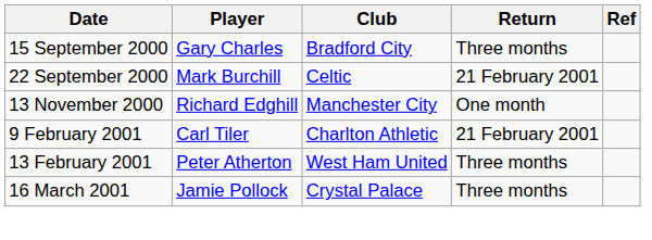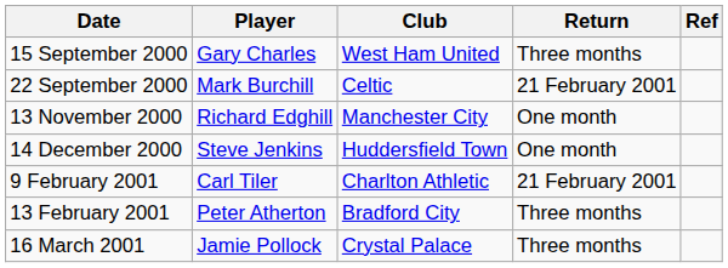 <table class="wikitable" style="text-align: left">
 <tr>
 <th>Date</th>
 <th>Player</th>
 <th>Club</th>
 <th>Return</th>
 <th>Ref</th>
 </tr>
 <tr>
 <td>15 September 2000</td>
 <td><a href='#'>Gary Charles</a></td>
-<td><a href='#'>Bradford City</a></td>
+<td><a href='#'>West Ham United</a></td>
 <td>Three months</td>
 <td style="text-align: center"></td>
 </tr>
 <tr>
 <td>22 September 2000</td>
 <td><a href='#'>Mark Burchill</a></td>
 <td><a href='#'>Celtic</a></td>
 <td>21 February 2001</td>
 <td style="text-align: center"></td>
 </tr>
 <tr>
 <td>13 November 2000</td>
 <td><a href='#'>Richard Edghill</a></td>
 <td><a href='#'>Manchester City</a></td>
 <td>One month</td>
 <td style="text-align: center"></td>
 </tr>
 <tr>
+<td>14 December 2000</td>
+<td><a href='#'>Steve Jenkins</a></td>
+<td><a href='#'>Huddersfield Town</a></td>
+<td>One month</td>
+<td style="text-align: center"></td>
+</tr>
+<tr>
 <td>9 February 2001</td>
 <td><a href='#'>Carl Tiler</a></td>
 <td><a href='#'>Charlton Athletic</a></td>
 <td>21 February 2001</td>
 <td style="text-align: center"></td>
 </tr>
 <tr>
 <td>13 February 2001</td>
 <td><a href='#'>Peter Atherton</a></td>
-<td><a href='#'>West Ham United</a></td>
+<td><a href='#'>Bradford City</a></td>
 <td>Three months</td>
 <td style="text-align: center"></td>
 </tr>
 <tr>
 <td>16 March 2001</td>
 <td><a href='#'>Jamie Pollock</a></td>
 <td><a href='#'>Crystal Palace</a></td>
 <td>Three months</td>
 <td style="text-align: center"></td>
 </tr>
 </table>
